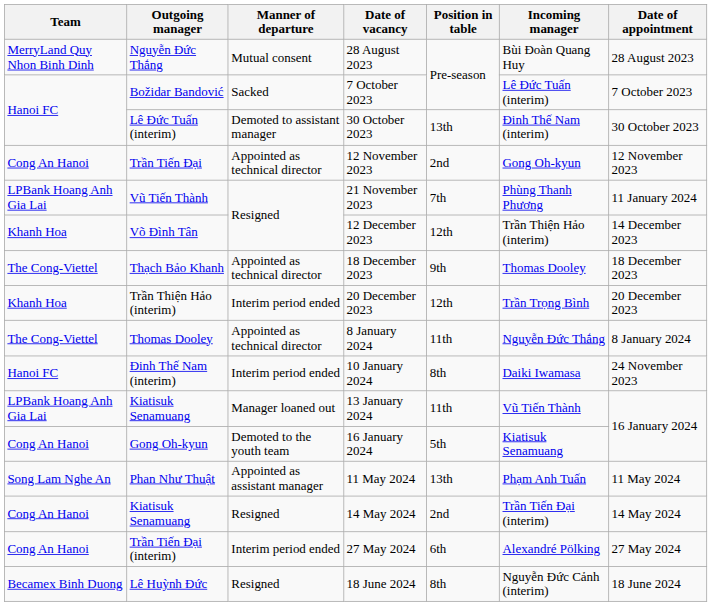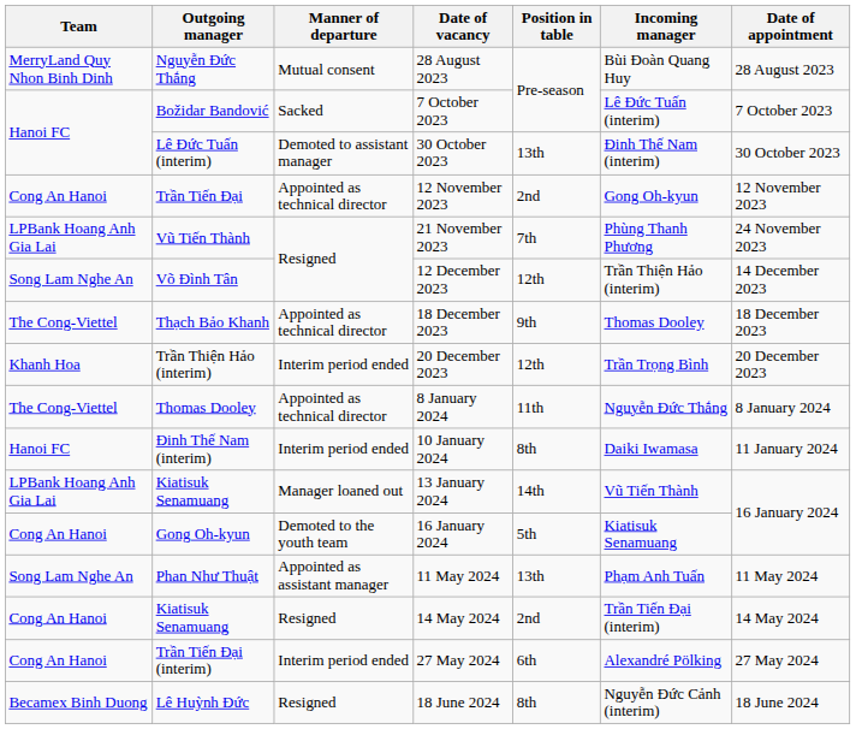 <table class="wikitable sortable">
 <tr>
 <th>Team</th>
 <th>Outgoing manager</th>
 <th>Manner of departure</th>
 <th>Date of vacancy</th>
 <th>Position in table</th>
 <th>Incoming manager</th>
 <th>Date of appointment</th>
 </tr>
 <tr>
 <td><a href='#'>MerryLand Quy Nhon Binh Dinh</a></td>
 <td> <a href='#'>Nguyễn Đức Thắng</a></td>
 <td>Mutual consent</td>
 <td>28 August 2023</td>
 <td rowspan=2>Pre-season</td>
 <td> Bùi Đoàn Quang Huy</td>
 <td>28 August 2023</td>
 </tr>
 <tr>
 <td rowspan=2><a href='#'>Hanoi FC</a></td>
 <td> <a href='#'>Božidar Bandović</a></td>
 <td>Sacked</td>
 <td>7 October 2023</td>
 <td> <a href='#'>Lê Đức Tuấn</a> (interim)</td>
 <td>7 October 2023</td>
 </tr>
 <tr>
 <td> <a href='#'>Lê Đức Tuấn</a> (interim)</td>
 <td>Demoted to assistant manager</td>
 <td>30 October 2023</td>
 <td>13th</td>
 <td> <a href='#'>Đinh Thế Nam</a>  (interim)</td>
 <td>30 October 2023</td>
 </tr>
 <tr>
 <td><a href='#'>Cong An Hanoi</a></td>
 <td> <a href='#'>Trần Tiến Đại</a></td>
 <td>Appointed as technical director</td>
 <td>12 November 2023</td>
 <td>2nd</td>
 <td> <a href='#'>Gong Oh-kyun</a></td>
 <td>12 November 2023</td>
 </tr>
 <tr>
 <td><a href='#'>LPBank Hoang Anh Gia Lai</a></td>
 <td> <a href='#'>Vũ Tiến Thành</a></td>
 <td rowspan=2>Resigned</td>
 <td>21 November 2023</td>
 <td>7th</td>
 <td> <a href='#'>Phùng Thanh Phương</a></td>
-<td>11 January 2024</td>
+<td>24 November 2023</td>
 </tr>
 <tr>
-<td><a href='#'>Khanh Hoa</a></td>
+<td><a href='#'>Song Lam Nghe An</a></td>
 <td> <a href='#'>Võ Đình Tân</a></td>
 <td>12 December 2023</td>
 <td>12th</td>
 <td> Trần Thiện Hảo (interim)</td>
 <td>14 December 2023</td>
 </tr>
 <tr>
 <td><a href='#'>The Cong-Viettel</a></td>
 <td> <a href='#'>Thạch Bảo Khanh</a></td>
 <td>Appointed as technical director</td>
 <td>18 December 2023</td>
 <td>9th</td>
 <td> <a href='#'>Thomas Dooley</a></td>
 <td>18 December 2023</td>
 </tr>
 <tr>
 <td><a href='#'>Khanh Hoa</a></td>
 <td> Trần Thiện Hảo (interim)</td>
 <td>Interim period ended</td>
 <td>20 December 2023</td>
 <td>12th</td>
 <td> <a href='#'>Trần Trọng Bình</a></td>
 <td>20 December 2023</td>
 </tr>
 <tr>
 <td><a href='#'>The Cong-Viettel</a></td>
 <td> <a href='#'>Thomas Dooley</a></td>
 <td>Appointed as technical director</td>
 <td>8 January 2024</td>
 <td>11th</td>
 <td> <a href='#'>Nguyễn Đức Thắng</a></td>
 <td>8 January 2024</td>
 </tr>
 <tr>
 <td><a href='#'>Hanoi FC</a></td>
 <td> <a href='#'>Đinh Thế Nam</a> (interim)</td>
 <td>Interim period ended</td>
 <td>10 January 2024</td>
 <td>8th</td>
 <td> <a href='#'>Daiki Iwamasa</a></td>
-<td>24 November 2023</td>
+<td>11 January 2024</td>
 </tr>
 <tr>
 <td><a href='#'>LPBank Hoang Anh Gia Lai</a></td>
 <td> <a href='#'>Kiatisuk Senamuang</a></td>
 <td>Manager loaned out</td>
 <td>13 January 2024</td>
-<td>11th</td>
+<td>14th</td>
 <td> <a href='#'>Vũ Tiến Thành</a></td>
 <td rowspan=2>16 January 2024</td>
 </tr>
 <tr>
 <td><a href='#'>Cong An Hanoi</a></td>
 <td> <a href='#'>Gong Oh-kyun</a></td>
 <td>Demoted to the youth team</td>
 <td>16 January 2024</td>
 <td>5th</td>
 <td> <a href='#'>Kiatisuk Senamuang</a></td>
 </tr>
 <tr>
 <td><a href='#'>Song Lam Nghe An</a></td>
 <td> <a href='#'>Phan Như Thuật</a></td>
 <td>Appointed as assistant manager</td>
 <td>11 May 2024</td>
 <td>13th</td>
 <td> <a href='#'>Phạm Anh Tuấn</a></td>
 <td>11 May 2024</td>
 </tr>
 <tr>
 <td><a href='#'>Cong An Hanoi</a></td>
 <td> <a href='#'>Kiatisuk Senamuang</a></td>
 <td>Resigned</td>
 <td>14 May 2024</td>
 <td>2nd</td>
 <td> <a href='#'>Trần Tiến Đại</a> (interim)</td>
 <td>14 May 2024</td>
 </tr>
 <tr>
 <td><a href='#'>Cong An Hanoi</a></td>
 <td> <a href='#'>Trần Tiến Đại</a> (interim)</td>
 <td>Interim period ended</td>
 <td>27 May 2024</td>
 <td>6th</td>
 <td> <a href='#'>Alexandré Pölking</a></td>
 <td>27 May 2024</td>
 </tr>
 <tr>
 <td><a href='#'>Becamex Binh Duong</a></td>
 <td> <a href='#'>Lê Huỳnh Đức</a></td>
 <td>Resigned</td>
 <td>18 June 2024</td>
 <td>8th</td>
 <td> Nguyễn Đức Cảnh (interim)</td>
 <td>18 June 2024</td>
 </tr>
 </table>
